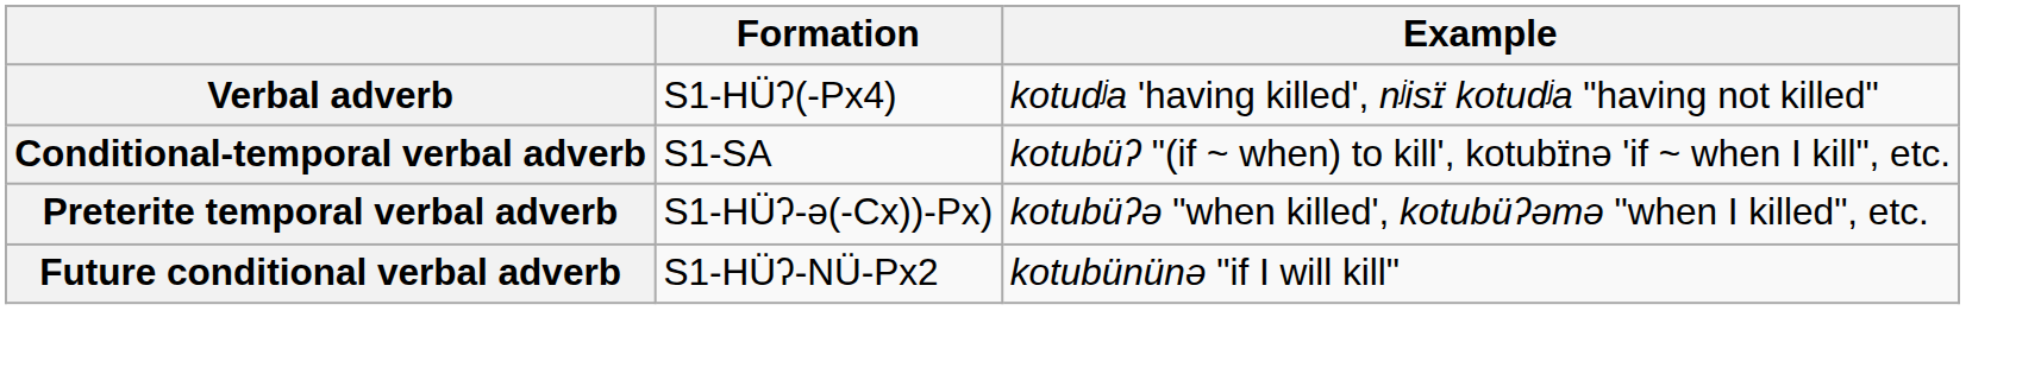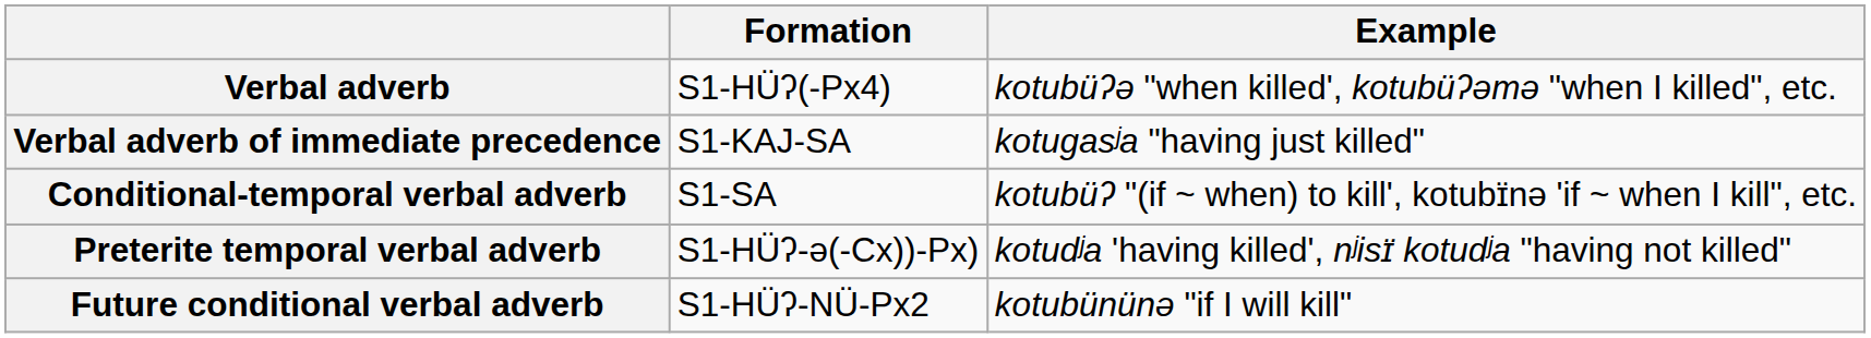 <table class="wikitable">
 <tr>
 <th></th>
 <th>Formation</th>
 <th>Example</th>
 </tr>
 <tr>
 <th>Verbal adverb</th>
 <td>S1-HÜʔ(-Px4)</td>
-<td><em>kotudʲa</em> 'having killed', <em> nʲisɪ̈ kotudʲa</em> "having not killed"</td>
+<td><em>kotubüʔə</em> "when killed', <em>kotubüʔəmə</em> "when I killed", etc.</td>
+</tr>
+<tr>
+<th>Verbal adverb of immediate precedence</th>
+<td>S1-KAJ-SA</td>
+<td><em>kotugasʲa</em> "having just killed"</td>
 </tr>
 <tr>
 <th>Conditional-temporal verbal adverb</th>
 <td>S1-SA</td>
 <td><em>kotubüʔ</em> "(if ~ when) to kill', kotubɪ̈nə 'if ~ when I kill", etc.</td>
 </tr>
 <tr>
 <th>Preterite temporal verbal adverb</th>
 <td>S1-HÜʔ-ə(-Cx))-Px)</td>
-<td><em>kotubüʔə</em> "when killed', <em>kotubüʔəmə</em> "when I killed", etc.</td>
+<td><em>kotudʲa</em> 'having killed', <em> nʲisɪ̈ kotudʲa</em> "having not killed"</td>
 </tr>
 <tr>
 <th>Future conditional verbal adverb</th>
 <td>S1-HÜʔ-NÜ-Px2</td>
 <td><em>kotubününə</em> "if I will kill"</td>
 </tr>
 </table>
